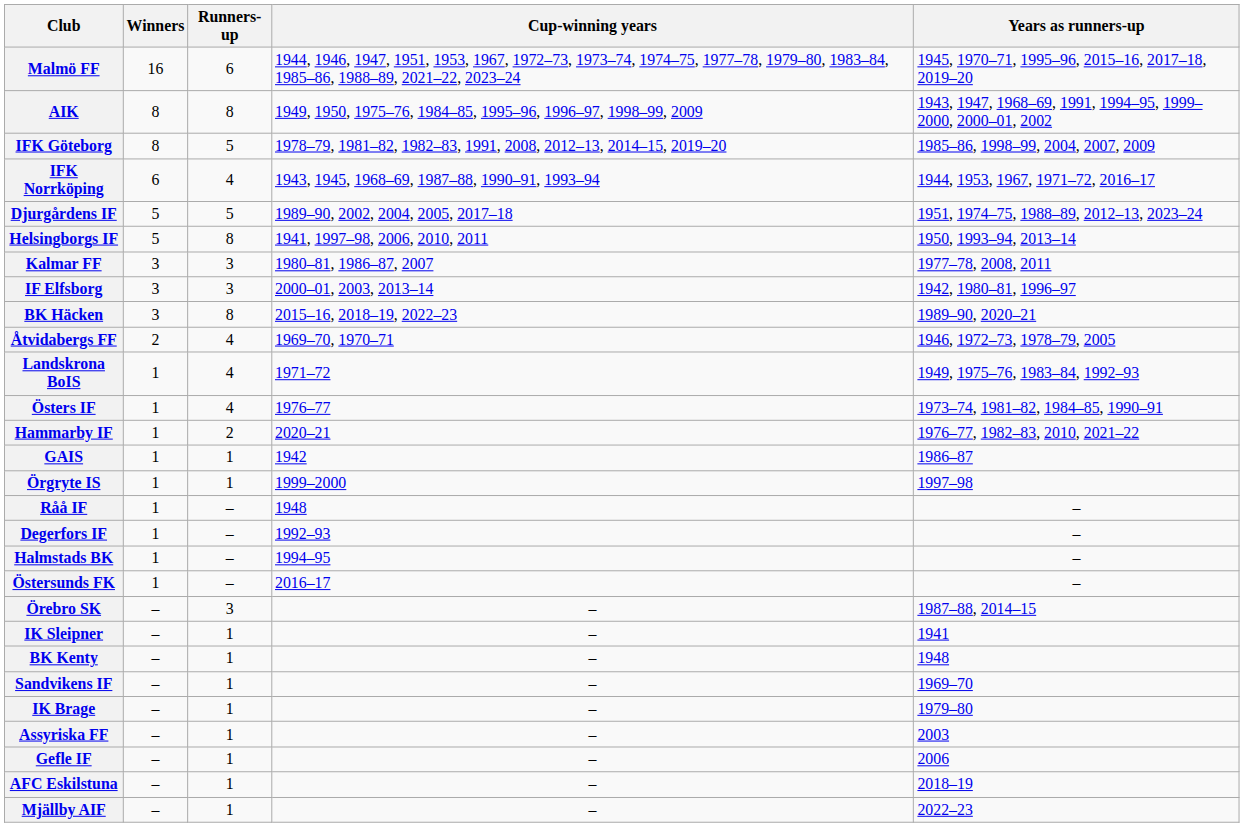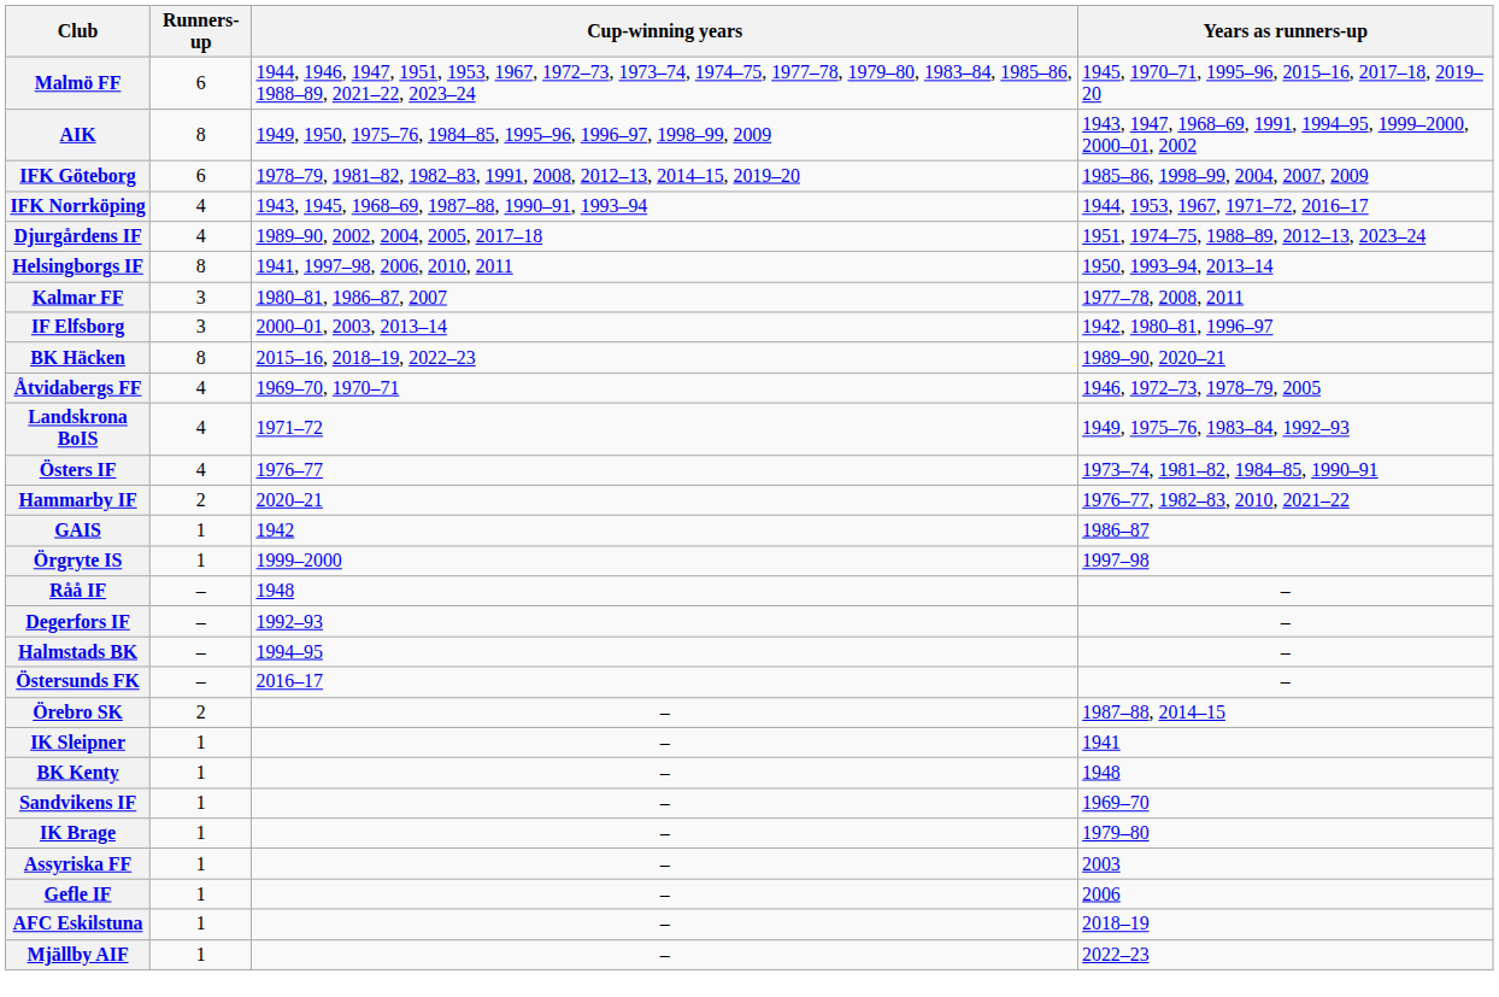 <table class="wikitable sortable plainrowheaders">
 <tr>
 <th scope="col">Club</th>
-<th scope="col">Winners</th>
 <th scope="col">Runners-up</th>
 <th scope="col">Cup-winning years</th>
 <th scope="col">Years as runners-up</th>
 </tr>
 <tr>
 <th scope="row"><a href='#'>Malmö FF</a></th>
-<td align="center">16</td>
 <td align="center">6</td>
 <td><a href='#'>1944</a>, <a href='#'>1946</a>, <a href='#'>1947</a>, <a href='#'>1951</a>, <a href='#'>1953</a>, <a href='#'>1967</a>, <a href='#'>1972–73</a>, <a href='#'>1973–74</a>, <a href='#'>1974–75</a>, <a href='#'>1977–78</a>, <a href='#'>1979–80</a>, <a href='#'>1983–84</a>, <a href='#'>1985–86</a>, <a href='#'>1988–89</a>, <a href='#'>2021–22</a>, <a href='#'>2023–24</a></td>
 <td><a href='#'>1945</a>, <a href='#'>1970–71</a>, <a href='#'>1995–96</a>, <a href='#'>2015–16</a>, <a href='#'>2017–18</a>, <a href='#'>2019–20</a></td>
 </tr>
 <tr>
 <th scope="row"><a href='#'>AIK</a></th>
 <td align="center">8</td>
-<td align="center">8</td>
 <td><a href='#'>1949</a>, <a href='#'>1950</a>, <a href='#'>1975–76</a>, <a href='#'>1984–85</a>, <a href='#'>1995–96</a>, <a href='#'>1996–97</a>, <a href='#'>1998–99</a>, <a href='#'>2009</a></td>
 <td><a href='#'>1943</a>, <a href='#'>1947</a>, <a href='#'>1968–69</a>, <a href='#'>1991</a>, <a href='#'>1994–95</a>, <a href='#'>1999–2000</a>, <a href='#'>2000–01</a>, <a href='#'>2002</a></td>
 </tr>
 <tr>
 <th scope="row"><a href='#'>IFK Göteborg</a></th>
-<td align="center">8</td>
-<td align="center">5</td>
+<td align="center">6</td>
 <td><a href='#'>1978–79</a>, <a href='#'>1981–82</a>, <a href='#'>1982–83</a>, <a href='#'>1991</a>, <a href='#'>2008</a>, <a href='#'>2012–13</a>, <a href='#'>2014–15</a>, <a href='#'>2019–20</a></td>
 <td><a href='#'>1985–86</a>, <a href='#'>1998–99</a>, <a href='#'>2004</a>, <a href='#'>2007</a>, <a href='#'>2009</a></td>
 </tr>
 <tr>
 <th scope="row"><a href='#'>IFK Norrköping</a></th>
-<td align="center">6</td>
 <td align="center">4</td>
 <td><a href='#'>1943</a>, <a href='#'>1945</a>, <a href='#'>1968–69</a>, <a href='#'>1987–88</a>, <a href='#'>1990–91</a>, <a href='#'>1993–94</a></td>
 <td><a href='#'>1944</a>, <a href='#'>1953</a>, <a href='#'>1967</a>, <a href='#'>1971–72</a>, <a href='#'>2016–17</a></td>
 </tr>
 <tr>
 <th scope="row"><a href='#'>Djurgårdens IF</a></th>
-<td align="center">5</td>
-<td align="center">5</td>
+<td align="center">4</td>
 <td><a href='#'>1989–90</a>, <a href='#'>2002</a>, <a href='#'>2004</a>, <a href='#'>2005</a>, <a href='#'>2017–18</a></td>
 <td><a href='#'>1951</a>, <a href='#'>1974–75</a>, <a href='#'>1988–89</a>, <a href='#'>2012–13</a>, <a href='#'>2023–24</a></td>
 </tr>
 <tr>
 <th scope="row"><a href='#'>Helsingborgs IF</a></th>
-<td align="center">5</td>
 <td align="center">8</td>
 <td><a href='#'>1941</a>, <a href='#'>1997–98</a>, <a href='#'>2006</a>, <a href='#'>2010</a>, <a href='#'>2011</a></td>
 <td><a href='#'>1950</a>, <a href='#'>1993–94</a>, <a href='#'>2013–14</a></td>
 </tr>
 <tr>
 <th scope="row"><a href='#'>Kalmar FF</a></th>
 <td align="center">3</td>
-<td align="center">3</td>
 <td><a href='#'>1980–81</a>, <a href='#'>1986–87</a>, <a href='#'>2007</a></td>
 <td><a href='#'>1977–78</a>, <a href='#'>2008</a>, <a href='#'>2011</a></td>
 </tr>
 <tr>
 <th scope="row"><a href='#'>IF Elfsborg</a></th>
 <td align="center">3</td>
-<td align="center">3</td>
 <td><a href='#'>2000–01</a>, <a href='#'>2003</a>, <a href='#'>2013–14</a></td>
 <td><a href='#'>1942</a>, <a href='#'>1980–81</a>, <a href='#'>1996–97</a></td>
 </tr>
 <tr>
 <th scope="row"><a href='#'>BK Häcken</a></th>
-<td align="center">3</td>
 <td align="center">8</td>
 <td><a href='#'>2015–16</a>, <a href='#'>2018–19</a>, <a href='#'>2022–23</a></td>
 <td><a href='#'>1989–90</a>, <a href='#'>2020–21</a></td>
 </tr>
 <tr>
 <th scope="row"><a href='#'>Åtvidabergs FF</a></th>
-<td align="center">2</td>
 <td align="center">4</td>
 <td><a href='#'>1969–70</a>, <a href='#'>1970–71</a></td>
 <td><a href='#'>1946</a>, <a href='#'>1972–73</a>, <a href='#'>1978–79</a>, <a href='#'>2005</a></td>
 </tr>
 <tr>
 <th scope="row"><a href='#'>Landskrona BoIS</a></th>
-<td align="center">1</td>
 <td align="center">4</td>
 <td><a href='#'>1971–72</a></td>
 <td><a href='#'>1949</a>, <a href='#'>1975–76</a>, <a href='#'>1983–84</a>, <a href='#'>1992–93</a></td>
 </tr>
 <tr>
 <th scope="row"><a href='#'>Östers IF</a></th>
-<td align="center">1</td>
 <td align="center">4</td>
 <td><a href='#'>1976–77</a></td>
 <td><a href='#'>1973–74</a>, <a href='#'>1981–82</a>, <a href='#'>1984–85</a>, <a href='#'>1990–91</a></td>
 </tr>
 <tr>
 <th scope="row"><a href='#'>Hammarby IF</a></th>
-<td align="center">1</td>
 <td align="center">2</td>
 <td><a href='#'>2020–21</a></td>
 <td><a href='#'>1976–77</a>, <a href='#'>1982–83</a>, <a href='#'>2010</a>, <a href='#'>2021–22</a></td>
 </tr>
 <tr>
 <th scope="row"><a href='#'>GAIS</a></th>
 <td align="center">1</td>
-<td align="center">1</td>
 <td><a href='#'>1942</a></td>
 <td><a href='#'>1986–87</a></td>
 </tr>
 <tr>
 <th scope="row"><a href='#'>Örgryte IS</a></th>
 <td align="center">1</td>
-<td align="center">1</td>
 <td><a href='#'>1999–2000</a></td>
 <td><a href='#'>1997–98</a></td>
 </tr>
 <tr>
 <th scope="row"><a href='#'>Råå IF</a></th>
-<td align="center">1</td>
 <td align="center">–</td>
 <td><a href='#'>1948</a></td>
 <td align="center">–</td>
 </tr>
 <tr>
 <th scope="row"><a href='#'>Degerfors IF</a></th>
-<td align="center">1</td>
 <td align="center">–</td>
 <td><a href='#'>1992–93</a></td>
 <td align="center">–</td>
 </tr>
 <tr>
 <th scope="row"><a href='#'>Halmstads BK</a></th>
-<td align="center">1</td>
 <td align="center">–</td>
 <td><a href='#'>1994–95</a></td>
 <td align="center">–</td>
 </tr>
 <tr>
 <th scope="row"><a href='#'>Östersunds FK</a></th>
-<td align="center">1</td>
 <td align="center">–</td>
 <td><a href='#'>2016–17</a></td>
 <td align="center">–</td>
 </tr>
 <tr>
 <th scope="row"><a href='#'>Örebro SK</a></th>
-<td align="center">–</td>
-<td align="center">3</td>
+<td align="center">2</td>
 <td align="center">–</td>
 <td><a href='#'>1987–88</a>, <a href='#'>2014–15</a></td>
 </tr>
 <tr>
 <th scope="row"><a href='#'>IK Sleipner</a></th>
-<td align="center">–</td>
 <td align="center">1</td>
 <td align="center">–</td>
 <td><a href='#'>1941</a></td>
 </tr>
 <tr>
 <th scope="row"><a href='#'>BK Kenty</a></th>
-<td align="center">–</td>
 <td align="center">1</td>
 <td align="center">–</td>
 <td><a href='#'>1948</a></td>
 </tr>
 <tr>
 <th scope="row"><a href='#'>Sandvikens IF</a></th>
-<td align="center">–</td>
 <td align="center">1</td>
 <td align="center">–</td>
 <td><a href='#'>1969–70</a></td>
 </tr>
 <tr>
 <th scope="row"><a href='#'>IK Brage</a></th>
-<td align="center">–</td>
 <td align="center">1</td>
 <td align="center">–</td>
 <td><a href='#'>1979–80</a></td>
 </tr>
 <tr>
 <th scope="row"><a href='#'>Assyriska FF</a></th>
-<td align="center">–</td>
 <td align="center">1</td>
 <td align="center">–</td>
 <td><a href='#'>2003</a></td>
 </tr>
 <tr>
 <th scope="row"><a href='#'>Gefle IF</a></th>
-<td align="center">–</td>
 <td align="center">1</td>
 <td align="center">–</td>
 <td><a href='#'>2006</a></td>
 </tr>
 <tr>
 <th scope="row"><a href='#'>AFC Eskilstuna</a></th>
-<td align="center">–</td>
 <td align="center">1</td>
 <td align="center">–</td>
 <td><a href='#'>2018–19</a></td>
 </tr>
 <tr>
 <th scope="row"><a href='#'>Mjällby AIF</a></th>
-<td align="center">–</td>
 <td align="center">1</td>
 <td align="center">–</td>
 <td><a href='#'>2022–23</a></td>
 </tr>
 </table>
